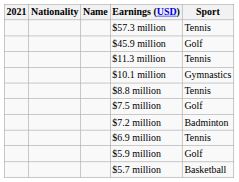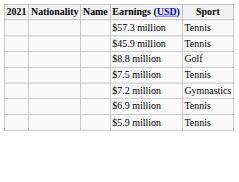 <table class="wikitable sortable">
 <tr>
 <th>2021</th>
 <th>Nationality</th>
 <th>Name</th>
 <th>Earnings (<a href='#'>USD</a>)</th>
 <th>Sport</th>
 </tr>
 <tr>
 <td></td>
 <td></td>
 <td></td>
 <td>$57.3 million</td>
 <td>Tennis</td>
 </tr>
 <tr>
 <td></td>
 <td></td>
 <td></td>
 <td>$45.9 million</td>
+<td>Tennis</td>
+</tr>
+<tr>
+<td></td>
+<td></td>
+<td></td>
+<td>$8.8 million</td>
 <td>Golf</td>
 </tr>
 <tr>
 <td></td>
 <td></td>
 <td></td>
-<td>$11.3 million</td>
+<td>$7.5 million</td>
 <td>Tennis</td>
 </tr>
 <tr>
 <td></td>
 <td></td>
 <td></td>
-<td>$10.1 million</td>
+<td>$7.2 million</td>
 <td>Gymnastics</td>
-</tr>
-<tr>
-<td></td>
-<td></td>
-<td></td>
-<td>$8.8 million</td>
-<td>Tennis</td>
-</tr>
-<tr>
-<td></td>
-<td></td>
-<td></td>
-<td>$7.5 million</td>
-<td>Golf</td>
-</tr>
-<tr>
-<td></td>
-<td></td>
-<td></td>
-<td>$7.2 million</td>
-<td>Badminton</td>
 </tr>
 <tr>
 <td></td>
 <td></td>
 <td></td>
 <td>$6.9 million</td>
 <td>Tennis</td>
 </tr>
 <tr>
 <td></td>
 <td></td>
 <td></td>
 <td>$5.9 million</td>
-<td>Golf</td>
-</tr>
-<tr>
-<td></td>
-<td></td>
-<td></td>
-<td>$5.7 million</td>
-<td>Basketball</td>
+<td>Tennis</td>
 </tr>
 </table>
